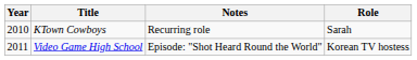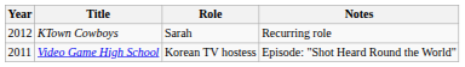 <table class="wikitable sortable">
 <tr>
 <th>Year</th>
 <th>Title</th>
+<th>Role</th>
 <th class="unsortable">Notes</th>
-<th>Role</th>
 </tr>
 <tr>
-<td>2010</td>
+<td>2012</td>
 <td><em>KTown Cowboys</em></td>
+<td>Sarah</td>
 <td>Recurring role</td>
-<td>Sarah</td>
 </tr>
 <tr>
 <td>2011</td>
 <td><em><a href='#'>Video Game High School</a></em></td>
+<td>Korean TV hostess</td>
 <td>Episode: "Shot Heard Round the World"</td>
-<td>Korean TV hostess</td>
 </tr>
 </table>
